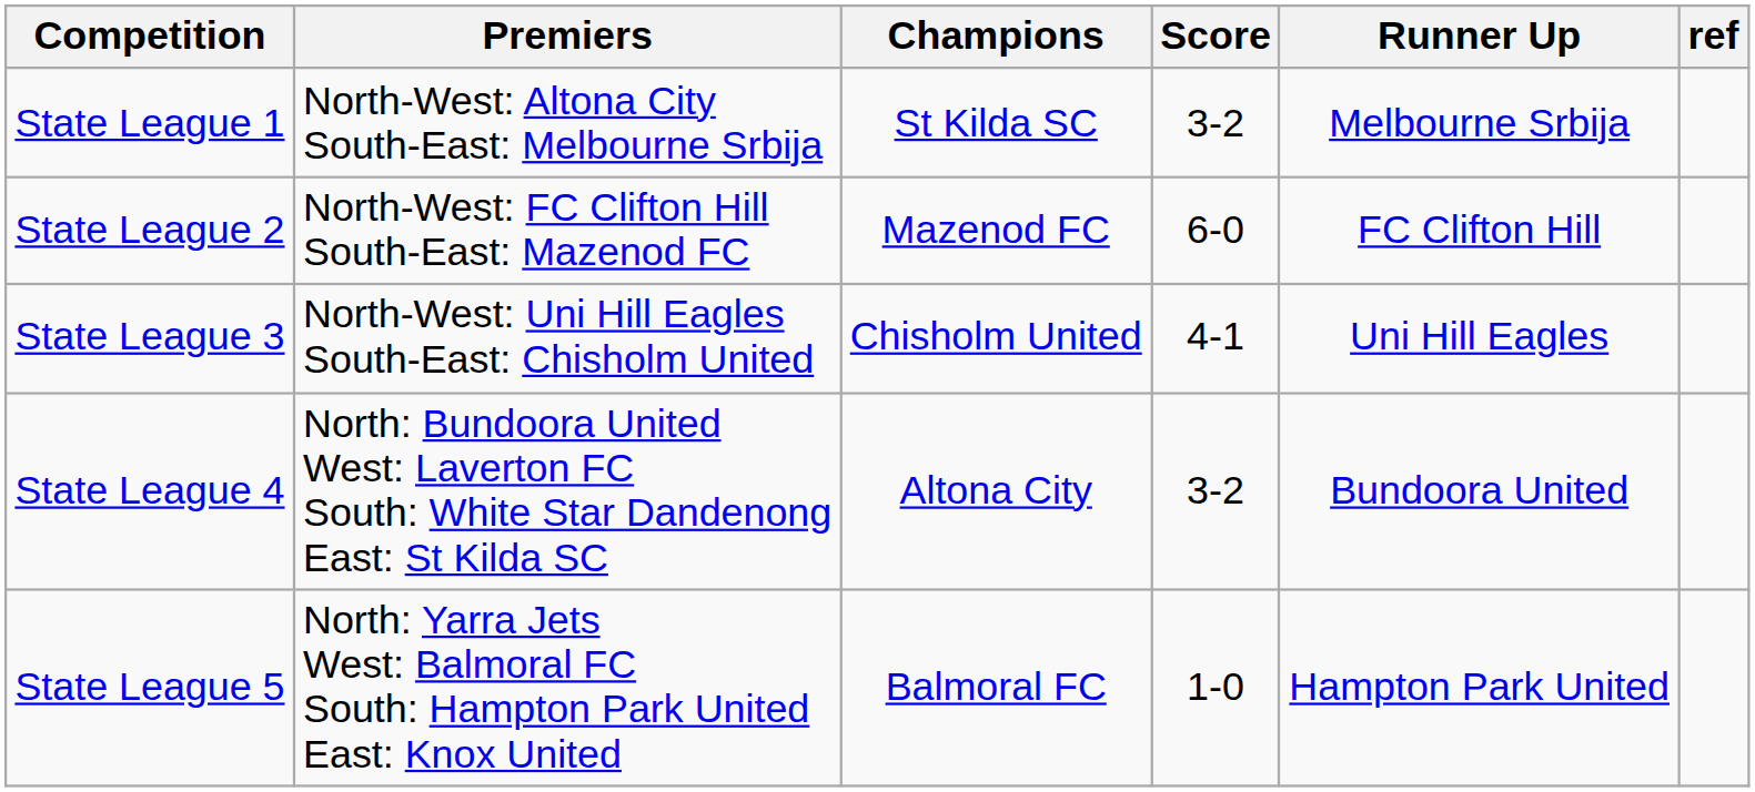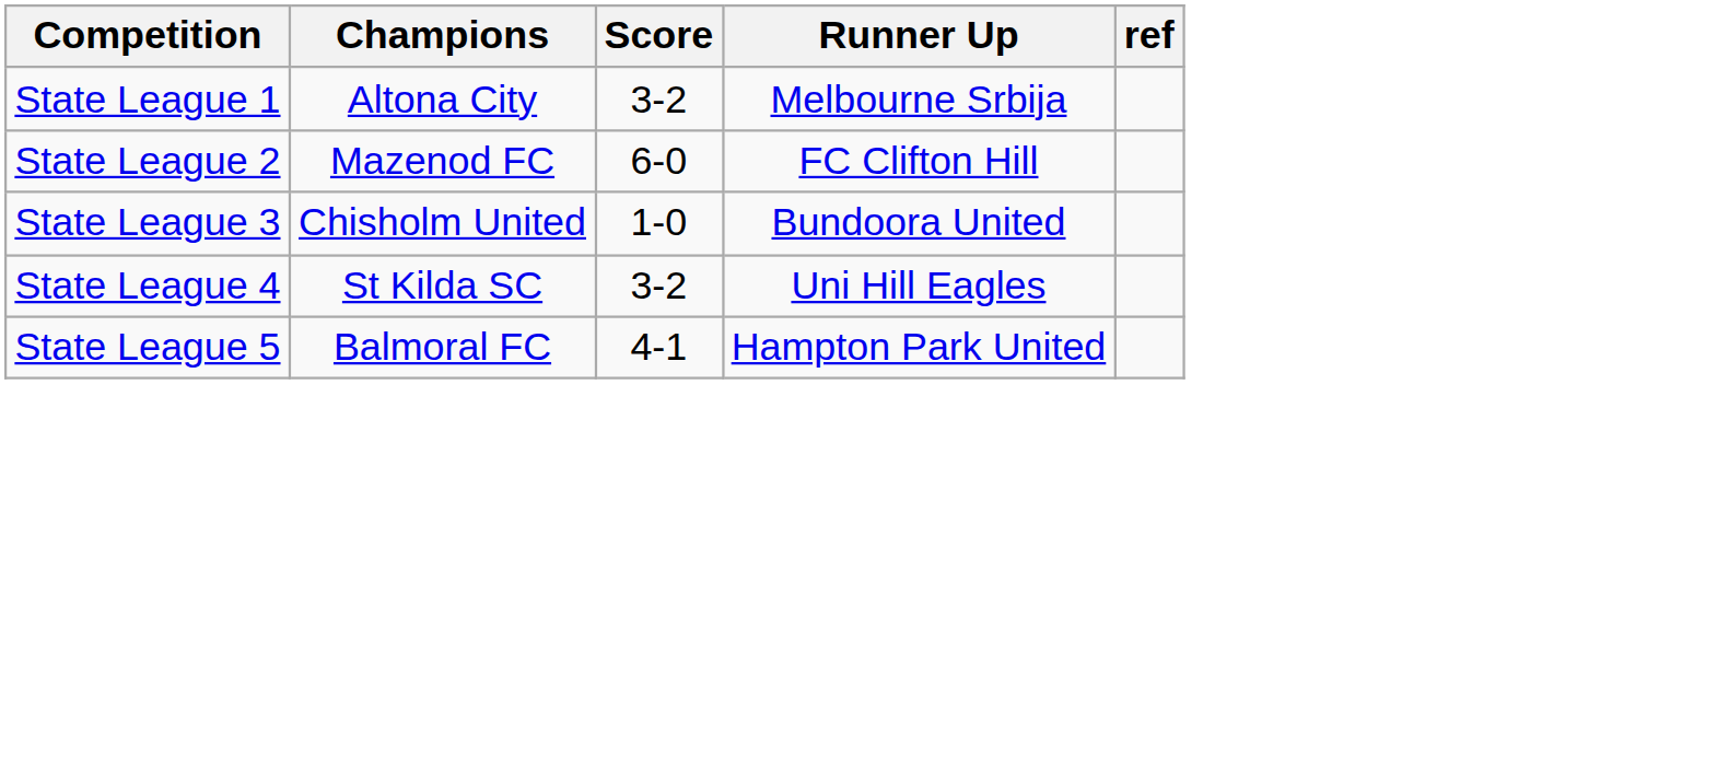 <table class="wikitable">
 <tr>
 <th>Competition</th>
-<th>Premiers</th>
 <th>Champions</th>
 <th>Score</th>
 <th>Runner Up</th>
 <th>ref</th>
 </tr>
 <tr>
 <td><a href='#'>State League 1</a></td>
-<td>North-West: <a href='#'>Altona City</a><br>South-East: <a href='#'>Melbourne Srbija</a></td>
-<td align="center"><a href='#'>St Kilda SC</a></td>
+<td align="center"><a href='#'>Altona City</a></td>
 <td align="center">3-2<br></td>
 <td align="center"><a href='#'>Melbourne Srbija</a></td>
 <td></td>
 </tr>
 <tr>
 <td><a href='#'>State League 2</a></td>
-<td>North-West: <a href='#'>FC Clifton Hill</a><br>South-East: <a href='#'>Mazenod FC</a></td>
 <td align="center"><a href='#'>Mazenod FC</a></td>
 <td align="center">6-0</td>
 <td align="center"><a href='#'>FC Clifton Hill</a></td>
 <td></td>
 </tr>
 <tr>
 <td><a href='#'>State League 3</a></td>
-<td>North-West: <a href='#'>Uni Hill Eagles</a><br>South-East: <a href='#'>Chisholm United</a></td>
 <td align="center"><a href='#'>Chisholm United</a></td>
-<td align="center">4-1</td>
+<td align="center">1-0</td>
+<td align="center"><a href='#'>Bundoora United</a></td>
+<td></td>
+</tr>
+<tr>
+<td><a href='#'>State League 4</a></td>
+<td align="center"><a href='#'>St Kilda SC</a></td>
+<td align="center">3-2</td>
 <td align="center"><a href='#'>Uni Hill Eagles</a></td>
 <td></td>
 </tr>
 <tr>
-<td><a href='#'>State League 4</a></td>
-<td>North: <a href='#'>Bundoora United</a><br>West: <a href='#'>Laverton FC</a><br>South: <a href='#'>White Star Dandenong</a><br>East: <a href='#'>St Kilda SC</a></td>
-<td align="center"><a href='#'>Altona City</a></td>
-<td align="center">3-2</td>
-<td align="center"><a href='#'>Bundoora United</a></td>
-<td></td>
-</tr>
-<tr>
 <td><a href='#'>State League 5</a></td>
-<td>North: <a href='#'>Yarra Jets</a><br>West: <a href='#'>Balmoral FC</a><br>South: <a href='#'>Hampton Park United</a><br>East: <a href='#'>Knox United</a></td>
 <td align="center"><a href='#'>Balmoral FC</a></td>
-<td align="center">1-0</td>
+<td align="center">4-1</td>
 <td align="center"><a href='#'>Hampton Park United</a></td>
 <td></td>
 </tr>
 </table>
